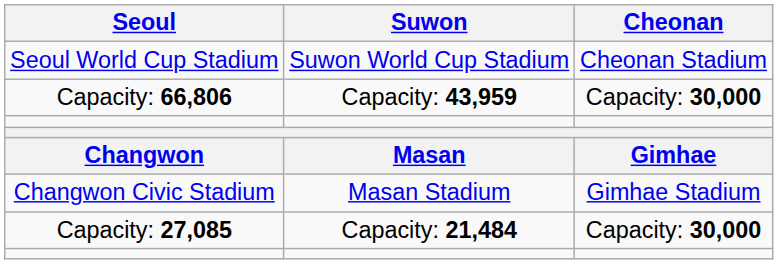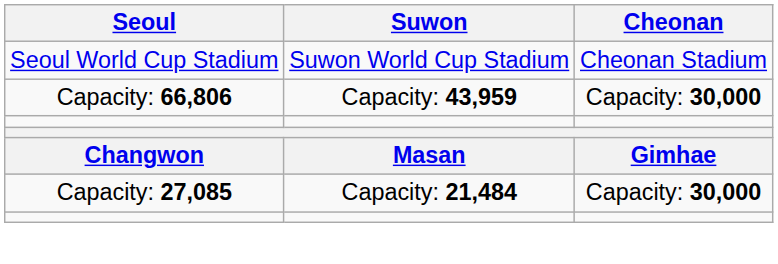 <table class="wikitable" style="text-align:center">
 <tr>
 <th><a href='#'>Seoul</a></th>
 <th><a href='#'>Suwon</a></th>
 <th><a href='#'>Cheonan</a></th>
 </tr>
 <tr>
 <td><a href='#'>Seoul World Cup Stadium</a></td>
 <td><a href='#'>Suwon World Cup Stadium</a></td>
 <td><a href='#'>Cheonan Stadium</a></td>
 </tr>
 <tr>
 <td>Capacity: <strong>66,806</strong></td>
 <td>Capacity: <strong>43,959</strong></td>
 <td>Capacity: <strong>30,000</strong></td>
 </tr>
 <tr>
 <td></td>
 <td></td>
 <td></td>
 </tr>
 <tr>
 <th colspan=3></th>
 </tr>
 <tr>
 <th><a href='#'>Changwon</a></th>
 <th><a href='#'>Masan</a></th>
 <th><a href='#'>Gimhae</a></th>
 </tr>
 <tr>
-<td><a href='#'>Changwon Civic Stadium</a></td>
-<td><a href='#'>Masan Stadium</a></td>
-<td><a href='#'>Gimhae Stadium</a></td>
-</tr>
-<tr>
 <td>Capacity: <strong>27,085</strong></td>
 <td>Capacity: <strong>21,484</strong></td>
 <td>Capacity: <strong>30,000</strong></td>
 </tr>
 <tr>
 <td></td>
 <td></td>
 <td></td>
 </tr>
 </table>
